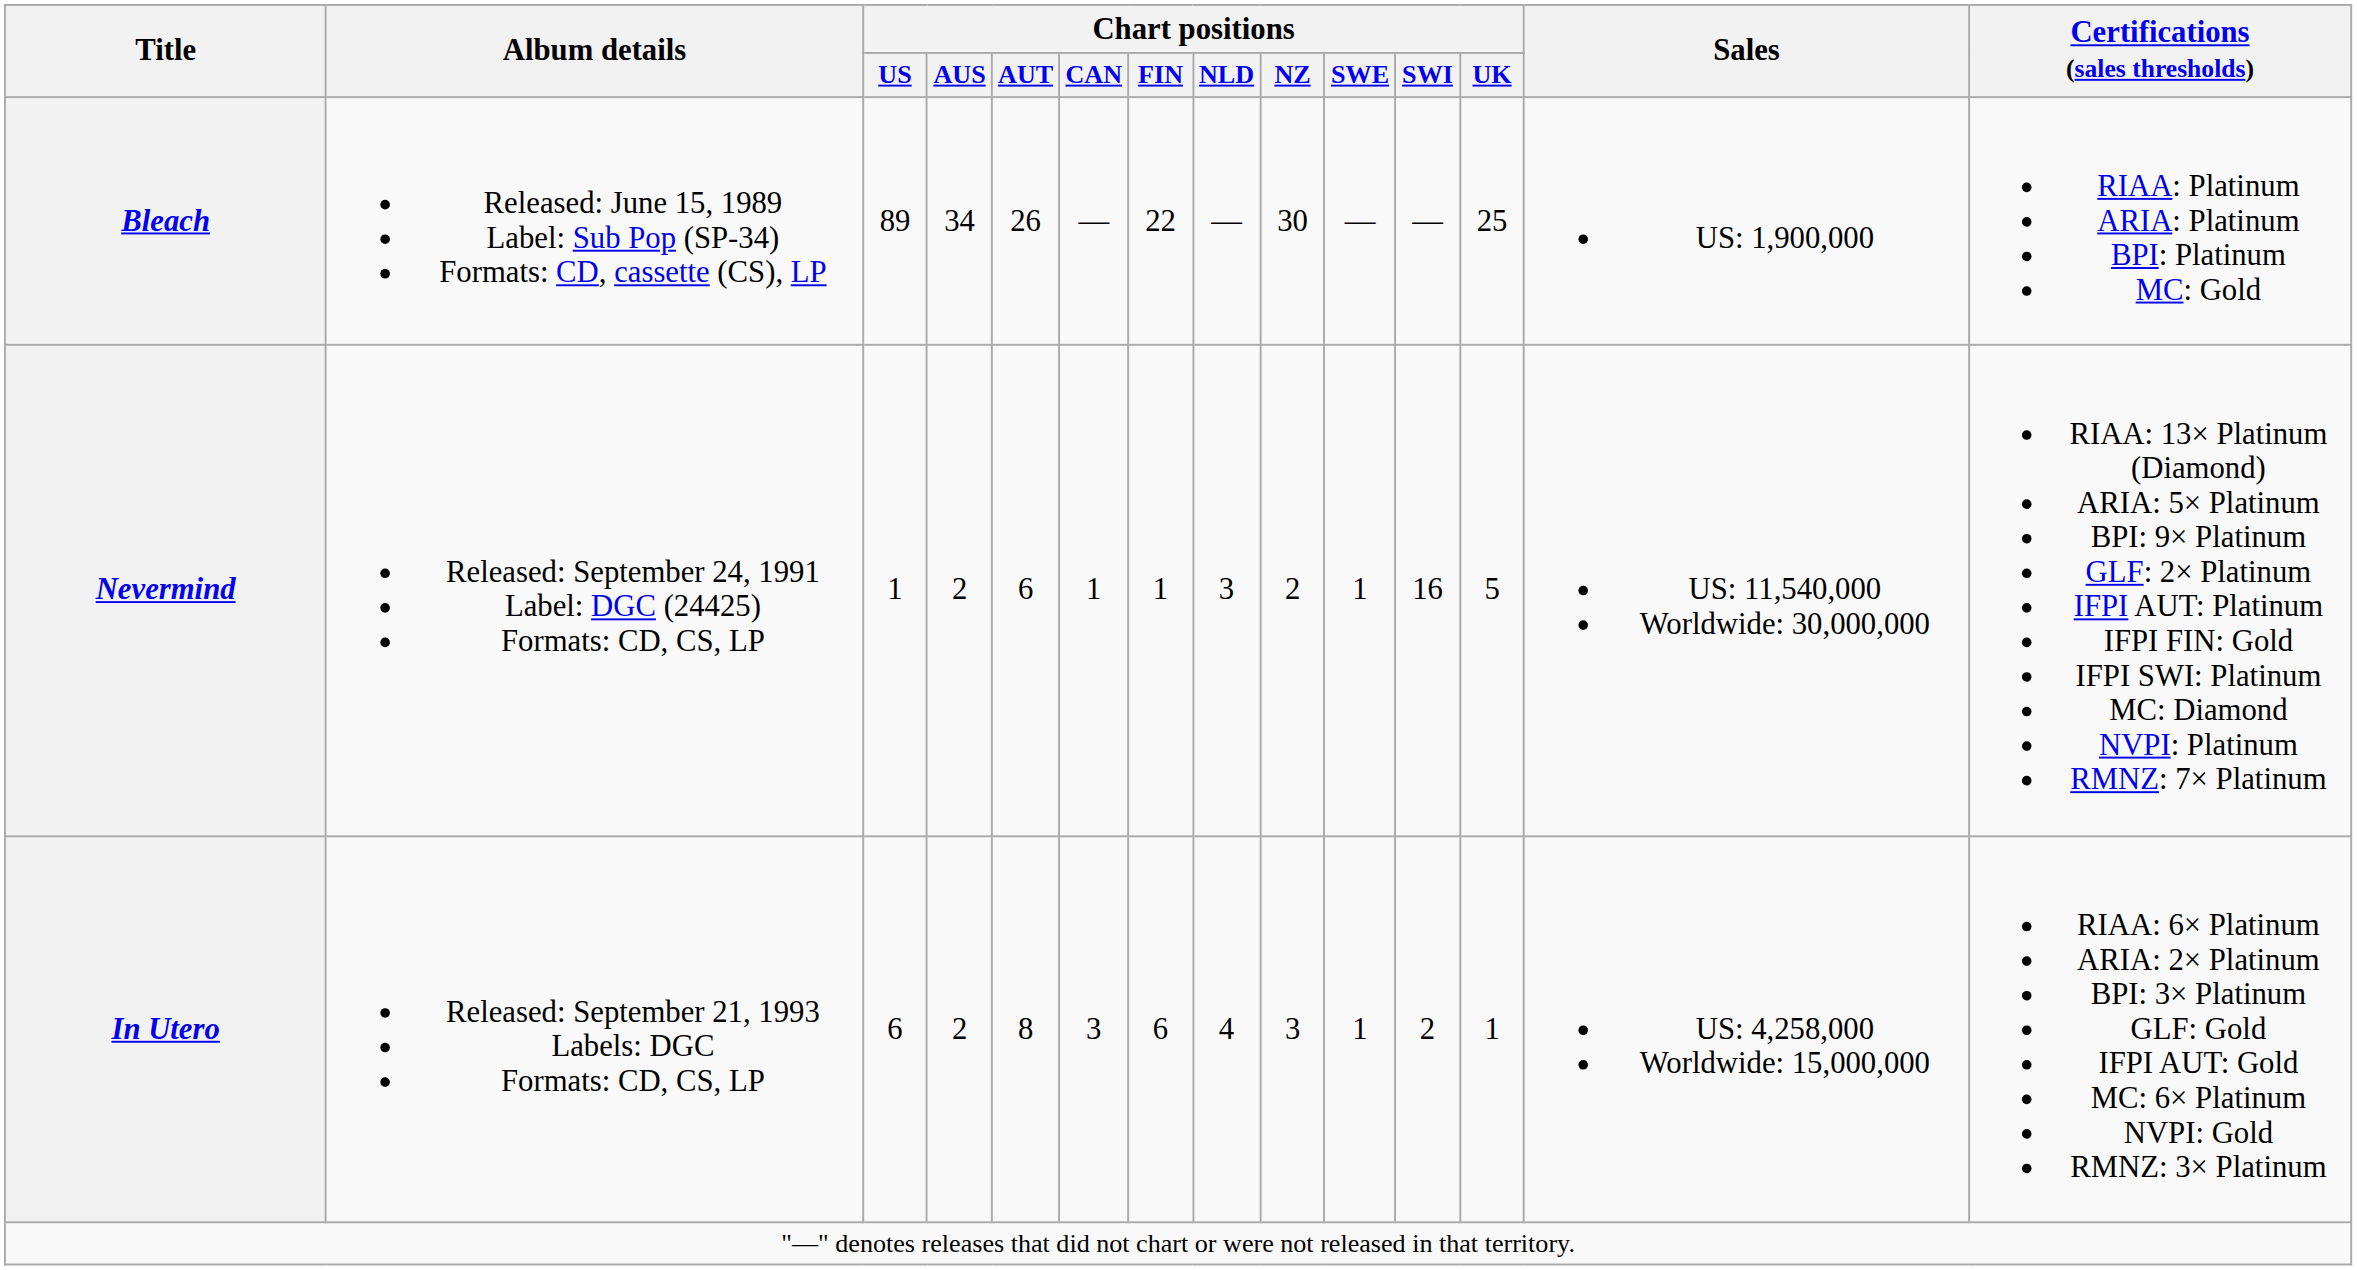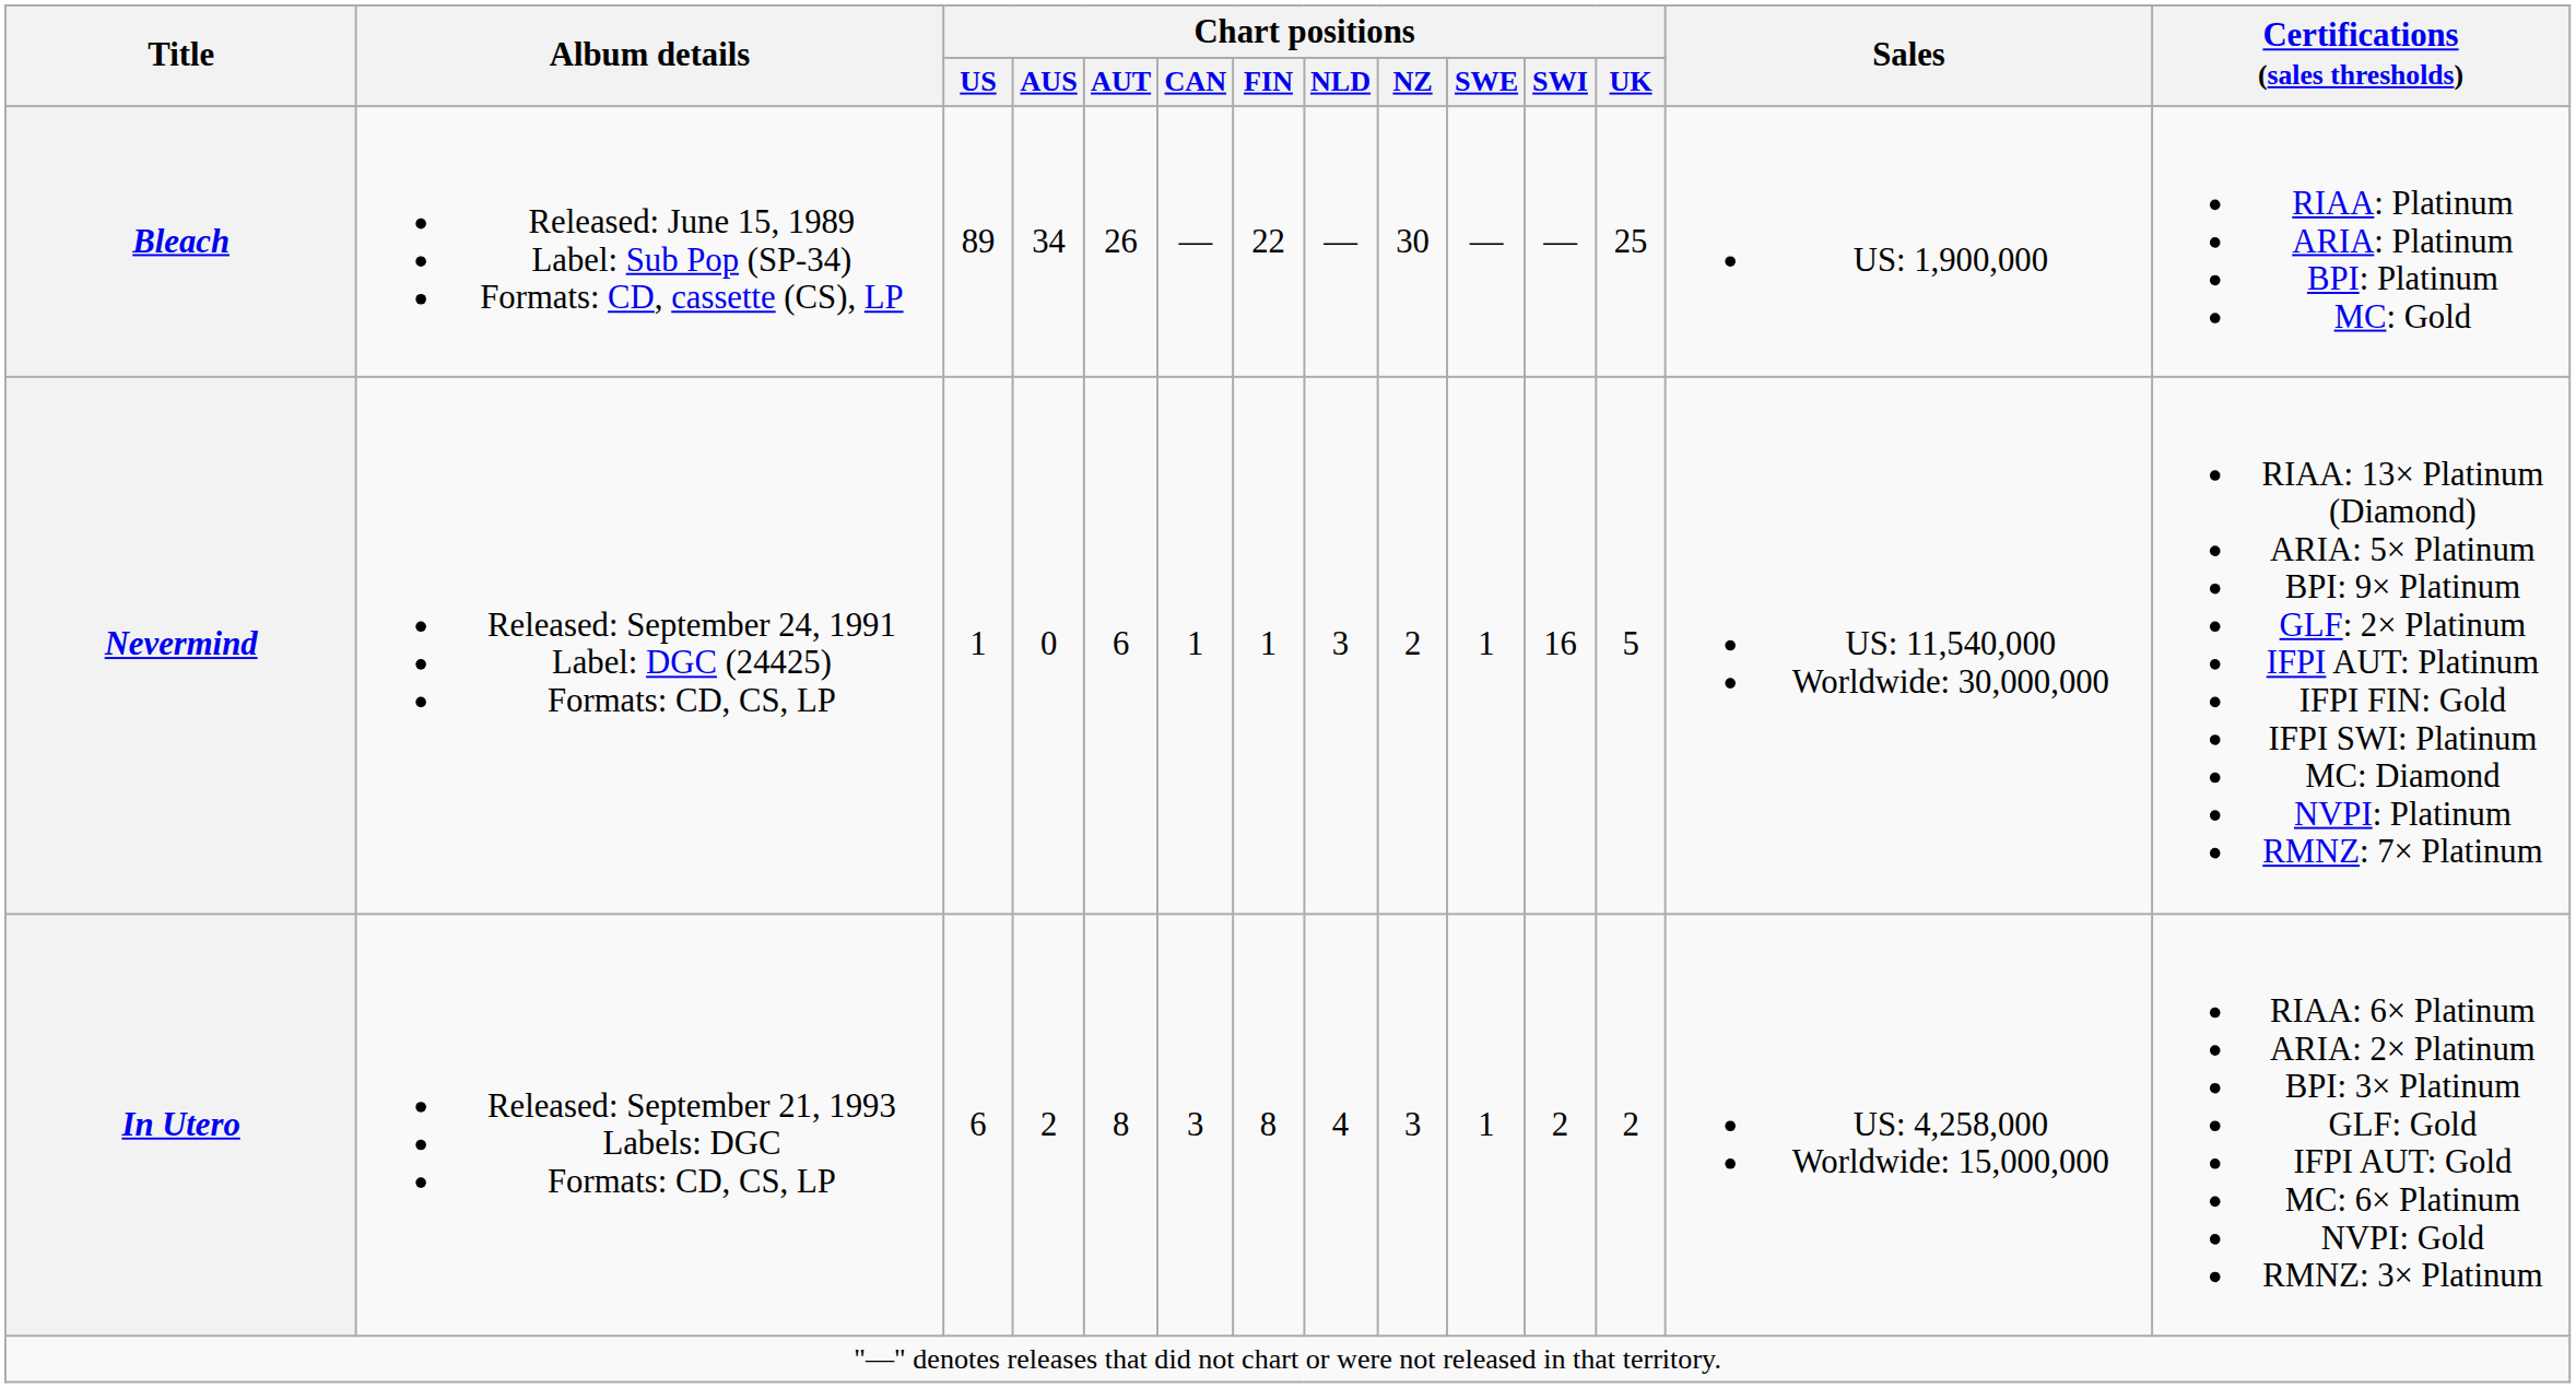 <table class="wikitable plainrowheaders" style="text-align:center;">
 <tr>
 <th scope="col" rowspan="2" style="width:10em;">Title</th>
 <th scope="col" rowspan="2" style="width:17em;">Album details</th>
 <th scope="col" colspan="10">Chart positions</th>
 <th scope="col" rowspan="2" style="width:14em;">Sales</th>
 <th scope="col" rowspan="2" style="width:12em;"><a href='#'>Certifications</a><br><small>(<a href='#'>sales thresholds</a>)</small></th>
 </tr>
 <tr>
 <th style="width:2em;font-size:85%"><a href='#'>US</a><br></th>
 <th style="width:2em;font-size:85%"><a href='#'>AUS</a><br></th>
 <th style="width:2em;font-size:85%"><a href='#'>AUT</a><br></th>
 <th style="width:2em;font-size:85%"><a href='#'>CAN</a><br></th>
 <th style="width:2em;font-size:85%"><a href='#'>FIN</a><br></th>
 <th style="width:2em;font-size:85%"><a href='#'>NLD</a><br></th>
 <th style="width:2em;font-size:85%"><a href='#'>NZ</a><br></th>
 <th style="width:2em;font-size:85%"><a href='#'>SWE</a><br></th>
 <th style="width:2em;font-size:85%"><a href='#'>SWI</a><br></th>
 <th style="width:2em;font-size:85%"><a href='#'>UK</a><br></th>
 </tr>
 <tr>
 <th scope="row"><em><a href='#'>Bleach</a></em></th>
 <td><br><ul><li>Released: June 15, 1989</li><li>Label: <a href='#'>Sub Pop</a> (SP-34)</li><li>Formats: <a href='#'>CD</a>, <a href='#'>cassette</a> (CS), <a href='#'>LP</a></li></ul></td>
 <td>89</td>
 <td>34</td>
 <td>26</td>
 <td>—</td>
 <td>22</td>
 <td>—</td>
 <td>30</td>
 <td>—</td>
 <td>—</td>
 <td>25</td>
 <td><br><ul><li>US: 1,900,000</li></ul></td>
 <td><br><ul><li><a href='#'>RIAA</a>: Platinum</li><li><a href='#'>ARIA</a>: Platinum</li><li><a href='#'>BPI</a>: Platinum</li><li><a href='#'>MC</a>: Gold</li></ul></td>
 </tr>
 <tr>
 <th scope="row"><em><a href='#'>Nevermind</a></em></th>
 <td><br><ul><li>Released: September 24, 1991</li><li>Label: <a href='#'>DGC</a> (24425)</li><li>Formats: CD, CS, LP</li></ul></td>
 <td>1</td>
-<td>2</td>
+<td>0</td>
 <td>6</td>
 <td>1</td>
 <td>1</td>
 <td>3</td>
 <td>2</td>
 <td>1</td>
 <td>16</td>
 <td>5</td>
 <td><br><ul><li>US: 11,540,000</li><li>Worldwide: 30,000,000</li></ul></td>
 <td><br><ul><li>RIAA: 13× Platinum (Diamond)</li><li>ARIA: 5× Platinum</li><li>BPI: 9× Platinum</li><li><a href='#'>GLF</a>: 2× Platinum</li><li><a href='#'>IFPI</a> AUT: Platinum</li><li>IFPI FIN: Gold</li><li>IFPI SWI: Platinum</li><li>MC: Diamond</li><li><a href='#'>NVPI</a>: Platinum</li><li><a href='#'>RMNZ</a>: 7× Platinum</li></ul></td>
 </tr>
 <tr>
 <th scope="row"><em><a href='#'>In Utero</a></em></th>
 <td><br><ul><li>Released: September 21, 1993</li><li>Labels: DGC</li><li>Formats: CD, CS, LP</li></ul></td>
 <td>6</td>
 <td>2</td>
 <td>8</td>
 <td>3</td>
-<td>6</td>
+<td>8</td>
 <td>4</td>
 <td>3</td>
 <td>1</td>
 <td>2</td>
-<td>1</td>
+<td>2</td>
 <td><br><ul><li>US: 4,258,000</li><li>Worldwide: 15,000,000</li></ul></td>
 <td><br><ul><li>RIAA: 6× Platinum</li><li>ARIA: 2× Platinum</li><li>BPI: 3× Platinum</li><li>GLF: Gold</li><li>IFPI AUT: Gold</li><li>MC: 6× Platinum</li><li>NVPI: Gold</li><li>RMNZ: 3× Platinum</li></ul></td>
 </tr>
 <tr>
 <td colspan="14" style="font-size:85%">"—" denotes releases that did not chart or were not released in that territory.</td>
 </tr>
 </table>
